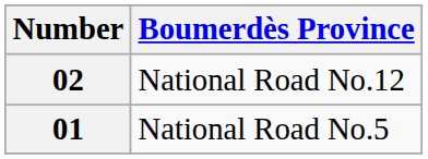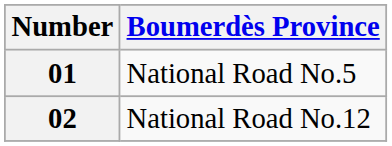 <table class="wikitable sortable">
 <tr>
 <th>Number</th>
 <th><a href='#'>Boumerdès Province</a></th>
 </tr>
 <tr>
+<th>01</th>
+<td>National Road No.5</td>
+</tr>
+<tr>
 <th>02</th>
 <td>National Road No.12</td>
 </tr>
-<tr>
-<th>01</th>
-<td>National Road No.5</td>
-</tr>
 </table>
